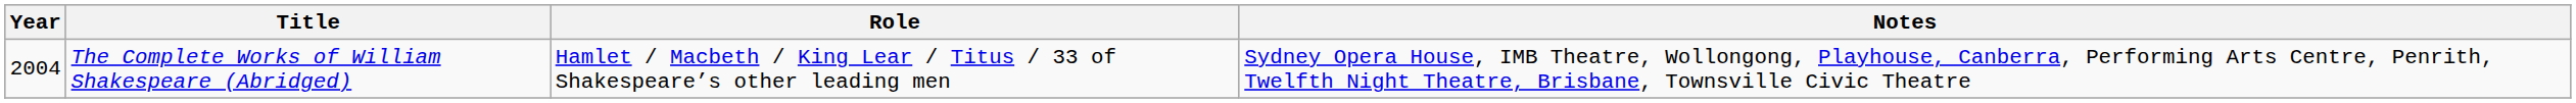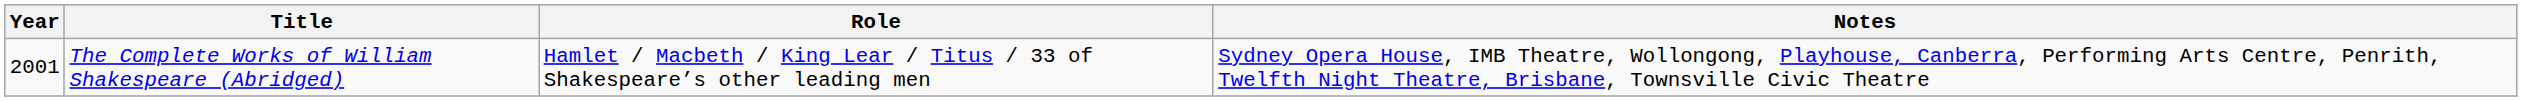 <table class=wikitable>
 <tr>
 <th>Year</th>
 <th>Title</th>
 <th>Role</th>
 <th>Notes</th>
 </tr>
 <tr>
-<td>2004</td>
+<td>2001</td>
 <td><em><a href='#'>The Complete Works of William Shakespeare (Abridged)</a></em></td>
 <td><a href='#'>Hamlet</a> / <a href='#'>Macbeth</a> / <a href='#'>King Lear</a> / <a href='#'>Titus</a> / 33 of Shakespeare’s other leading men</td>
 <td><a href='#'>Sydney Opera House</a>, IMB Theatre, Wollongong, <a href='#'>Playhouse, Canberra</a>, Performing Arts Centre, Penrith, <a href='#'>Twelfth Night Theatre, Brisbane</a>, Townsville Civic Theatre</td>
 </tr>
 </table>
